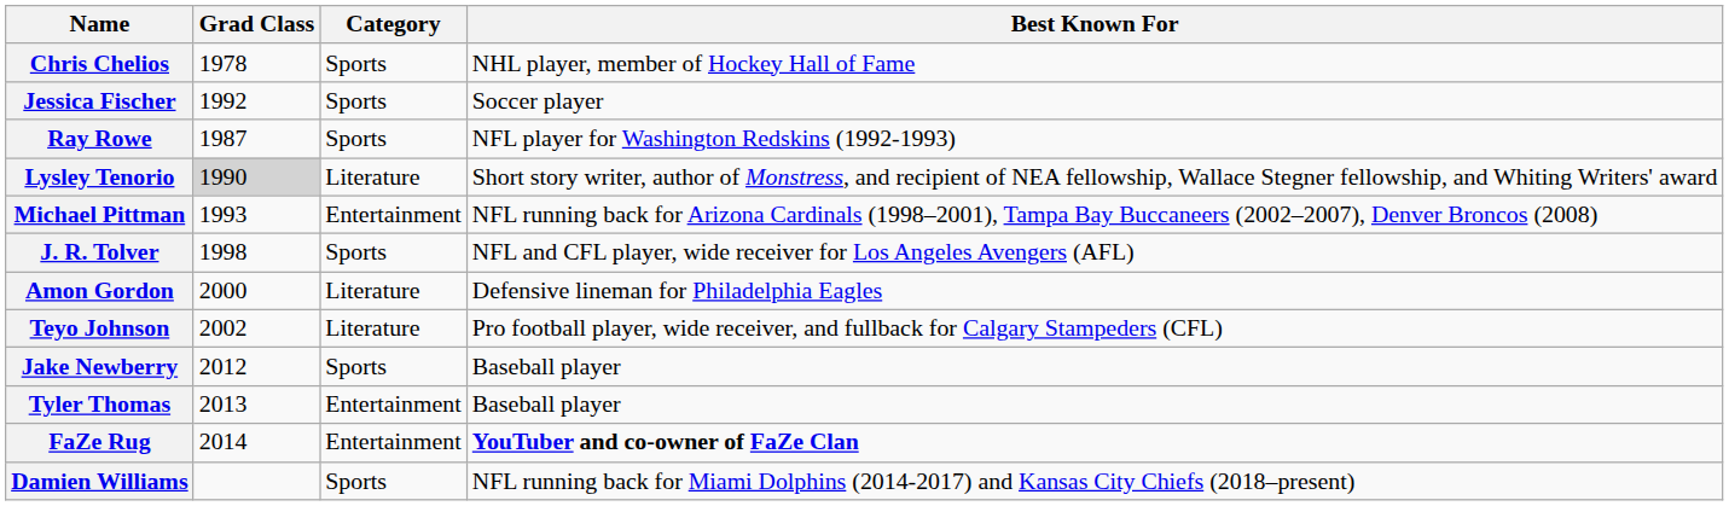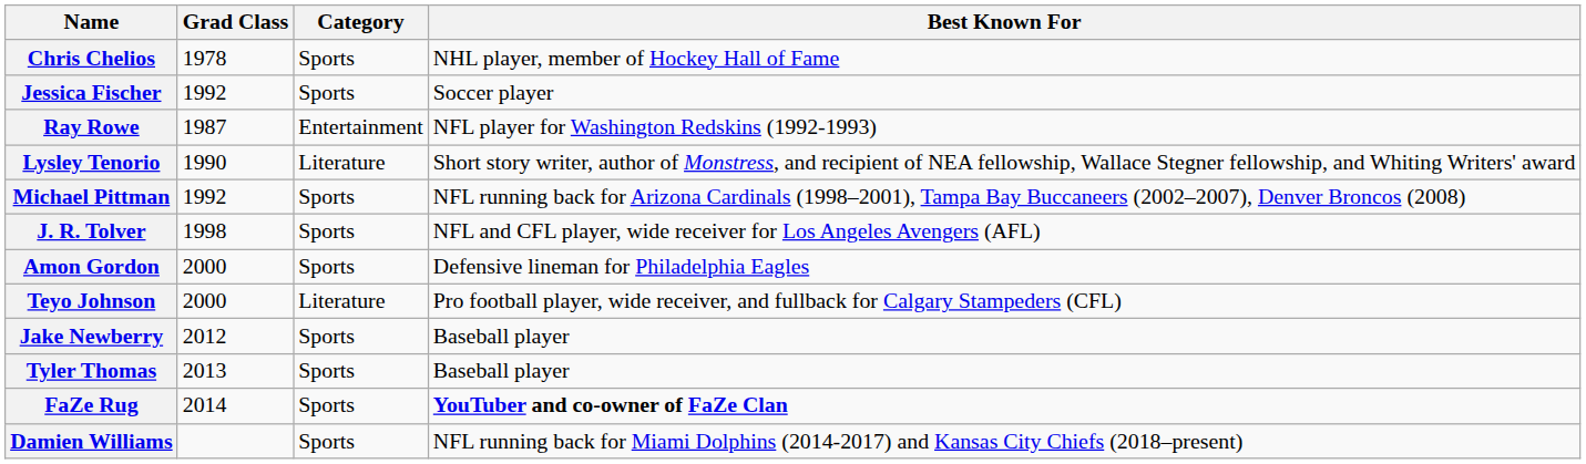 <table class="wikitable sortable plainrowheaders">
 <tr>
 <th scope="col">Name</th>
 <th scope="col">Grad Class</th>
 <th scope="col">Category</th>
 <th scope="col">Best Known For</th>
 </tr>
 <tr>
 <th scope="row"><a href='#'>Chris Chelios</a></th>
 <td>1978</td>
 <td>Sports</td>
 <td>NHL player, member of <a href='#'>Hockey Hall of Fame</a></td>
 </tr>
 <tr>
 <th scope="row"><a href='#'>Jessica Fischer</a></th>
 <td>1992</td>
 <td>Sports</td>
 <td>Soccer player </td>
 </tr>
 <tr>
 <th scope="row"><a href='#'>Ray Rowe</a></th>
 <td>1987</td>
-<td>Sports</td>
+<td>Entertainment</td>
 <td>NFL player for <a href='#'>Washington Redskins</a> (1992-1993)</td>
 </tr>
 <tr>
 <th scope="row"><a href='#'>Lysley Tenorio</a></th>
-<td style="background: lightgrey;">1990</td>
+<td>1990</td>
 <td>Literature</td>
 <td>Short story writer, author of <em><a href='#'>Monstress</a></em>, and recipient of NEA fellowship, Wallace Stegner fellowship, and Whiting Writers' award</td>
 </tr>
 <tr>
 <th scope="row"><a href='#'>Michael Pittman</a></th>
-<td>1993</td>
-<td>Entertainment</td>
+<td>1992</td>
+<td>Sports</td>
 <td>NFL running back for <a href='#'>Arizona Cardinals</a> (1998–2001), <a href='#'>Tampa Bay Buccaneers</a> (2002–2007), <a href='#'>Denver Broncos</a> (2008)</td>
 </tr>
 <tr>
 <th scope="row"><a href='#'>J. R. Tolver</a></th>
 <td>1998</td>
 <td>Sports</td>
 <td>NFL and CFL player, wide receiver for <a href='#'>Los Angeles Avengers</a> (AFL)</td>
 </tr>
 <tr>
 <th scope="row"><a href='#'>Amon Gordon</a></th>
 <td>2000</td>
-<td>Literature</td>
+<td>Sports</td>
 <td>Defensive lineman for <a href='#'>Philadelphia Eagles</a></td>
 </tr>
 <tr>
 <th scope="row"><a href='#'>Teyo Johnson</a></th>
-<td>2002</td>
+<td>2000</td>
 <td>Literature</td>
 <td>Pro football player, wide receiver, and fullback for <a href='#'>Calgary Stampeders</a> (CFL)</td>
 </tr>
 <tr>
 <th scope="row"><a href='#'>Jake Newberry</a></th>
 <td>2012</td>
 <td>Sports</td>
 <td>Baseball player </td>
 </tr>
 <tr>
 <th scope="row"><a href='#'>Tyler Thomas</a></th>
 <td>2013</td>
-<td>Entertainment</td>
+<td>Sports</td>
 <td>Baseball player</td>
 </tr>
 <tr>
 <th scope="row"><a href='#'>FaZe Rug</a></th>
 <td>2014</td>
-<td>Entertainment</td>
+<td>Sports</td>
 <td><strong><a href='#'>YouTuber</a> and co-owner of <a href='#'>FaZe Clan</a></strong></td>
 </tr>
 <tr>
 <th scope="row"><a href='#'>Damien Williams</a></th>
 <td></td>
 <td>Sports</td>
 <td>NFL running back for <a href='#'>Miami Dolphins</a> (2014-2017) and <a href='#'>Kansas City Chiefs</a> (2018–present)</td>
 </tr>
 </table>
